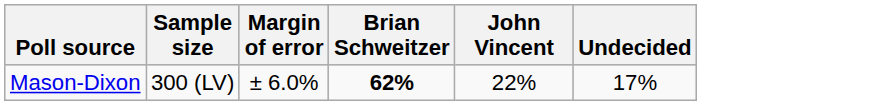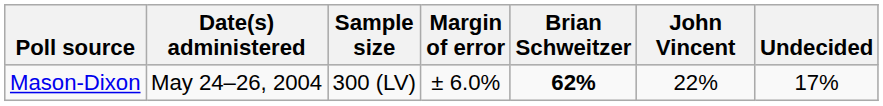 <table class="wikitable" style="font-size:90%;text-align:center;">
 <tr valign=bottom>
 <th>Poll source</th>
+<th>Date(s)<br>administered</th>
 <th>Sample<br>size</th>
 <th>Margin<br>of error</th>
 <th style="width:70px;">Brian<br>Schweitzer</th>
 <th style="width:70px;">John<br>Vincent</th>
 <th>Undecided</th>
 </tr>
 <tr>
 <td style="text-align:left;"><a href='#'>Mason-Dixon</a></td>
+<td>May 24–26, 2004</td>
 <td>300 (LV)</td>
 <td>± 6.0%</td>
 <td><strong>62%</strong></td>
 <td>22%</td>
 <td>17%</td>
 </tr>
 </table>
